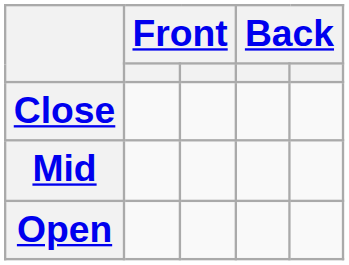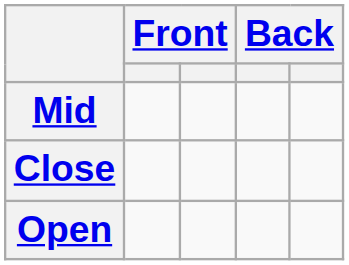 <table class="wikitable" style="text-align: center;">
 <tr>
 <th rowspan="2"></th>
 <th colspan="2"><a href='#'>Front</a></th>
 <th colspan="2"><a href='#'>Back</a></th>
 </tr>
 <tr>
 <th></th>
 <th></th>
 <th></th>
 <th></th>
 </tr>
 <tr>
+<th><a href='#'>Mid</a></th>
+<td><br></td>
+<td><br></td>
+<td></td>
+<td><br></td>
+</tr>
+<tr>
 <th><a href='#'>Close</a></th>
 <td><br></td>
 <td><br></td>
 <td><br></td>
-<td><br></td>
-</tr>
-<tr>
-<th><a href='#'>Mid</a></th>
-<td><br></td>
-<td><br></td>
-<td></td>
 <td><br></td>
 </tr>
 <tr>
 <th><a href='#'>Open</a></th>
 <td><br></td>
 <td></td>
 <td><br></td>
 <td></td>
 </tr>
 </table>
